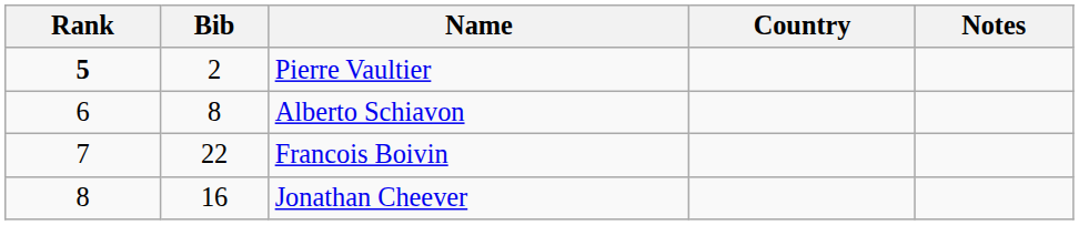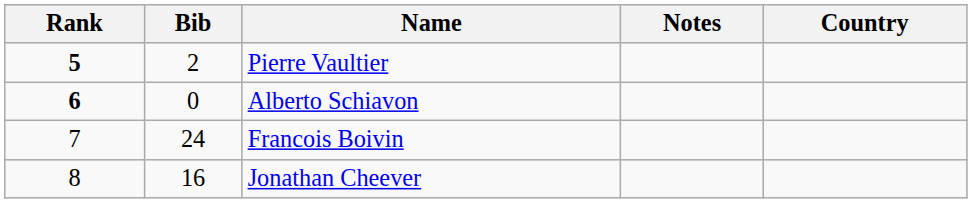 <table class="wikitable" style="text-align:center;" width=40%>
 <tr>
 <th>Rank</th>
 <th>Bib</th>
 <th>Name</th>
+<th>Notes</th>
 <th>Country</th>
-<th>Notes</th>
 </tr>
 <tr>
 <td><strong>5</strong></td>
 <td>2</td>
 <td align=left><a href='#'>Pierre Vaultier</a></td>
+<td></td>
 <td align=left></td>
-<td></td>
 </tr>
 <tr>
-<td>6</td>
-<td>8</td>
+<td><strong>6</strong></td>
+<td>0</td>
 <td align=left><a href='#'>Alberto Schiavon</a></td>
+<td></td>
 <td align=left></td>
-<td></td>
 </tr>
 <tr>
 <td>7</td>
-<td>22</td>
+<td>24</td>
 <td align=left><a href='#'>Francois Boivin</a></td>
+<td></td>
 <td align=left></td>
-<td></td>
 </tr>
 <tr>
 <td>8</td>
 <td>16</td>
 <td align=left><a href='#'>Jonathan Cheever</a></td>
+<td></td>
 <td align=left></td>
-<td></td>
 </tr>
 </table>
